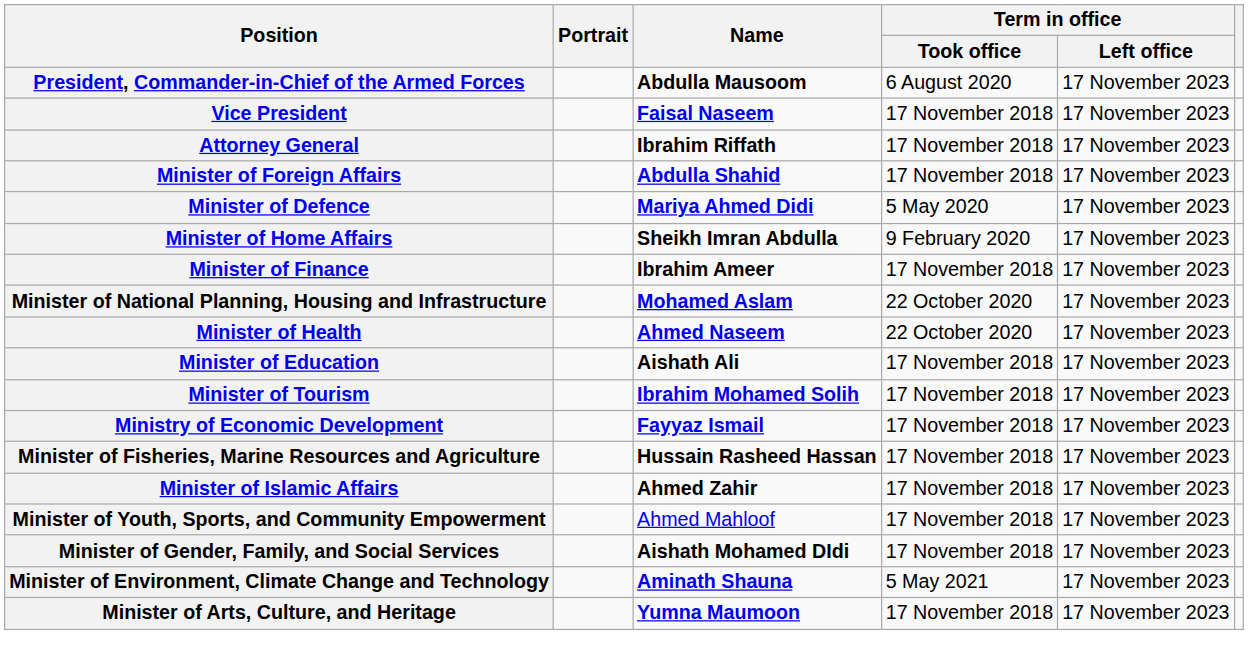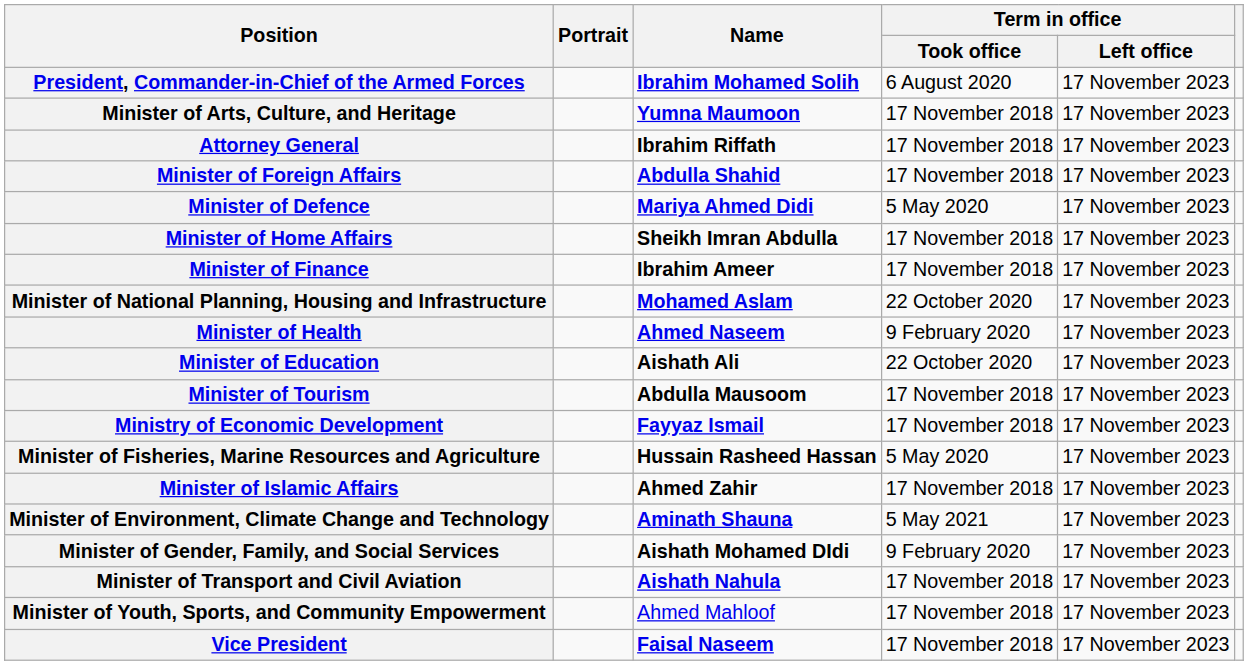 <table class="sortable wikitable">
 <tr>
 <th rowspan="2">Position</th>
 <th rowspan="2" class="unsortable">Portrait</th>
 <th rowspan="2">Name</th>
 <th colspan="2">Term in office</th>
 <th rowspan="2" class="unsortable"></th>
 </tr>
 <tr>
 <th class="unsortable">Took office</th>
 <th class="unsortable">Left office</th>
 </tr>
 <tr>
 <th scope="row"><a href='#'>President</a>, <a href='#'>Commander-in-Chief of the Armed Forces</a></th>
 <td></td>
-<td><strong>Abdulla Mausoom</strong></td>
+<td><strong><a href='#'>Ibrahim Mohamed Solih</a></strong></td>
 <td>6 August 2020</td>
 <td>17 November 2023</td>
 <td></td>
 </tr>
 <tr>
-<th scope="row"><a href='#'>Vice President</a></th>
+<th>Minister of Arts, Culture, and Heritage</th>
 <td></td>
-<td><strong><a href='#'>Faisal Naseem</a></strong></td>
+<td><strong><a href='#'>Yumna Maumoon</a></strong></td>
 <td>17 November 2018</td>
 <td>17 November 2023</td>
 <td></td>
 </tr>
 <tr>
 <th scope="row"><a href='#'>Attorney General</a></th>
 <td></td>
 <td><strong>Ibrahim Riffath</strong></td>
 <td>17 November 2018</td>
 <td>17 November 2023</td>
 <td></td>
 </tr>
 <tr>
 <th scope="row"><a href='#'>Minister of Foreign Affairs</a></th>
 <td></td>
 <td><strong><a href='#'>Abdulla Shahid</a></strong></td>
 <td>17 November 2018</td>
 <td>17 November 2023</td>
 <td></td>
 </tr>
 <tr>
 <th scope="row"><a href='#'>Minister of Defence</a></th>
 <td></td>
 <td><strong><a href='#'>Mariya Ahmed Didi</a></strong></td>
 <td>5 May 2020</td>
 <td>17 November 2023</td>
 <td></td>
 </tr>
 <tr>
 <th scope="row"><a href='#'>Minister of Home Affairs</a></th>
 <td></td>
 <td><strong>Sheikh Imran Abdulla</strong></td>
-<td>9 February 2020</td>
+<td>17 November 2018</td>
 <td>17 November 2023</td>
 <td></td>
 </tr>
 <tr>
 <th scope="row"><a href='#'>Minister of Finance</a></th>
 <td></td>
 <td><strong>Ibrahim Ameer</strong></td>
 <td>17 November 2018</td>
 <td>17 November 2023</td>
 <td></td>
 </tr>
 <tr>
 <th scope="row">Minister of National Planning, Housing and Infrastructure</th>
 <td></td>
 <td><a href='#'><strong>Mohamed Aslam</strong></a></td>
 <td>22 October 2020</td>
 <td>17 November 2023</td>
 <td></td>
 </tr>
 <tr>
 <th><a href='#'>Minister of Health</a></th>
 <td></td>
 <td><strong><a href='#'>Ahmed Naseem</a></strong></td>
-<td>22 October 2020</td>
+<td>9 February 2020</td>
 <td>17 November 2023</td>
 <td></td>
 </tr>
 <tr>
 <th><a href='#'>Minister of Education</a></th>
 <td></td>
 <td><strong>Aishath Ali</strong></td>
-<td>17 November 2018</td>
+<td>22 October 2020</td>
 <td>17 November 2023</td>
 <td></td>
 </tr>
 <tr>
 <th><a href='#'>Minister of Tourism</a></th>
 <td></td>
-<td><strong><a href='#'>Ibrahim Mohamed Solih</a></strong></td>
+<td><strong>Abdulla Mausoom</strong></td>
 <td>17 November 2018</td>
 <td>17 November 2023</td>
 <td></td>
 </tr>
 <tr>
 <th><a href='#'>Ministry of Economic Development</a></th>
 <td></td>
 <td><strong><a href='#'>Fayyaz Ismail</a></strong></td>
 <td>17 November 2018</td>
 <td>17 November 2023</td>
 <td></td>
 </tr>
 <tr>
 <th>Minister of Fisheries, Marine Resources and Agriculture</th>
 <td></td>
 <td><strong>Hussain Rasheed Hassan</strong></td>
-<td>17 November 2018</td>
+<td>5 May 2020</td>
 <td>17 November 2023</td>
 <td></td>
 </tr>
 <tr>
 <th><a href='#'>Minister of Islamic Affairs</a></th>
 <td></td>
 <td><strong>Ahmed Zahir</strong></td>
+<td>17 November 2018</td>
+<td>17 November 2023</td>
+<td></td>
+</tr>
+<tr>
+<th>Minister of Environment, Climate Change and Technology</th>
+<td></td>
+<td><strong><a href='#'>Aminath Shauna</a></strong></td>
+<td>5 May 2021</td>
+<td>17 November 2023</td>
+<td></td>
+</tr>
+<tr>
+<th>Minister of Gender, Family, and Social Services</th>
+<td></td>
+<td><strong>Aishath Mohamed DIdi</strong></td>
+<td>9 February 2020</td>
+<td>17 November 2023</td>
+<td></td>
+</tr>
+<tr>
+<th>Minister of Transport and Civil Aviation</th>
+<td></td>
+<td><strong><a href='#'>Aishath Nahula</a></strong></td>
 <td>17 November 2018</td>
 <td>17 November 2023</td>
 <td></td>
 </tr>
 <tr>
 <th>Minister of Youth, Sports, and Community Empowerment</th>
 <td></td>
 <td><a href='#'>Ahmed Mahloof</a></td>
 <td>17 November 2018</td>
 <td>17 November 2023</td>
 <td></td>
 </tr>
 <tr>
-<th>Minister of Gender, Family, and Social Services</th>
+<th scope="row"><a href='#'>Vice President</a></th>
 <td></td>
-<td><strong>Aishath Mohamed DIdi</strong></td>
-<td>17 November 2018</td>
-<td>17 November 2023</td>
-<td></td>
-</tr>
-<tr>
-<th>Minister of Environment, Climate Change and Technology</th>
-<td></td>
-<td><strong><a href='#'>Aminath Shauna</a></strong></td>
-<td>5 May 2021</td>
-<td>17 November 2023</td>
-<td></td>
-</tr>
-<tr>
-<th>Minister of Arts, Culture, and Heritage</th>
-<td></td>
-<td><strong><a href='#'>Yumna Maumoon</a></strong></td>
+<td><strong><a href='#'>Faisal Naseem</a></strong></td>
 <td>17 November 2018</td>
 <td>17 November 2023</td>
 <td></td>
 </tr>
 </table>
